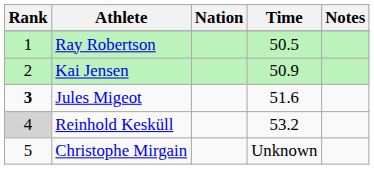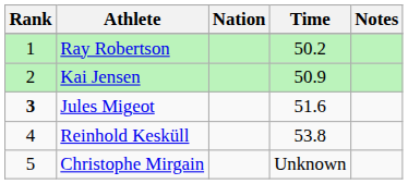 <table class="wikitable sortable" style="text-align:center">
 <tr>
 <th>Rank</th>
 <th>Athlete</th>
 <th>Nation</th>
 <th>Time</th>
 <th>Notes</th>
 </tr>
 <tr>
 </tr>
 <tr bgcolor=bbf3bb>
 <td>1</td>
 <td align=left><a href='#'>Ray Robertson</a></td>
 <td align=left></td>
-<td>50.5</td>
+<td>50.2</td>
 <td></td>
 </tr>
 <tr bgcolor=bbf3bb>
 <td>2</td>
 <td align=left><a href='#'>Kai Jensen</a></td>
 <td align=left></td>
 <td>50.9</td>
 <td></td>
 </tr>
 <tr>
 <td><strong>3</strong></td>
 <td align=left><a href='#'>Jules Migeot</a></td>
 <td align=left></td>
 <td>51.6</td>
 <td></td>
 </tr>
 <tr>
-<td style="background: lightgrey;">4</td>
+<td>4</td>
 <td align=left><a href='#'>Reinhold Kesküll</a></td>
 <td align=left></td>
-<td>53.2</td>
+<td>53.8</td>
 <td></td>
 </tr>
 <tr>
 <td>5</td>
 <td align=left><a href='#'>Christophe Mirgain</a></td>
 <td align=left></td>
 <td>Unknown</td>
 <td></td>
 </tr>
 </table>
